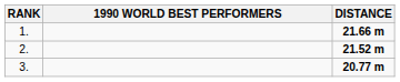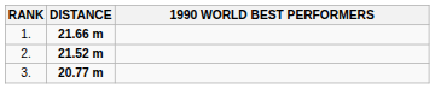 <table class="wikitable" style="border-collapse: collapse; font-size: 90%;">
 <tr>
 <th>RANK</th>
+<th align="center" style="width: 5em">DISTANCE</th>
 <th align="center" style="width: 25em">1990 WORLD BEST PERFORMERS</th>
-<th align="center" style="width: 5em">DISTANCE</th>
 </tr>
 <tr>
 <td align="center">1.</td>
+<td align="center"><strong>21.66 m</strong></td>
 <td></td>
-<td align="center"><strong>21.66 m</strong></td>
 </tr>
 <tr>
 <td align="center">2.</td>
+<td align="center"><strong>21.52 m</strong></td>
 <td></td>
-<td align="center"><strong>21.52 m</strong></td>
 </tr>
 <tr>
 <td align="center">3.</td>
+<td align="center"><strong>20.77 m</strong></td>
 <td></td>
-<td align="center"><strong>20.77 m</strong></td>
 </tr>
 </table>
